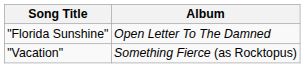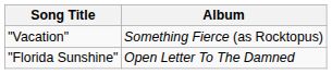 <table class="wikitable">
 <tr>
 <th>Song Title</th>
 <th>Album</th>
 </tr>
 <tr>
+<td>"Vacation"</td>
+<td><em>Something Fierce</em> (as Rocktopus)</td>
+</tr>
+<tr>
 <td>"Florida Sunshine"</td>
 <td><em>Open Letter To The Damned</em></td>
 </tr>
-<tr>
-<td>"Vacation"</td>
-<td><em>Something Fierce</em> (as Rocktopus)</td>
-</tr>
 </table>
